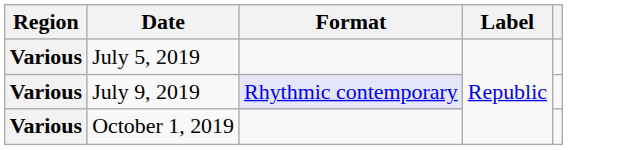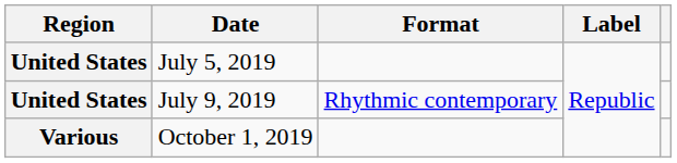 <table class="wikitable plainrowheaders">
 <tr>
 <th scope="col">Region</th>
 <th scope="col">Date</th>
 <th scope="col">Format</th>
 <th scope="col">Label</th>
 <th scope="col"></th>
 </tr>
 <tr>
-<th scope="row">Various</th>
+<th scope="row">United States</th>
 <td>July 5, 2019</td>
 <td></td>
 <td rowspan="6"><a href='#'>Republic</a></td>
 <td align="center"></td>
 </tr>
 <tr>
-<th scope="row">Various</th>
+<th scope="row">United States</th>
 <td>July 9, 2019</td>
-<td style="background: lavender;"><a href='#'>Rhythmic contemporary</a></td>
+<td><a href='#'>Rhythmic contemporary</a></td>
 <td align="center"></td>
 </tr>
 <tr>
 <th scope="row" rowspan="4">Various</th>
 <td rowspan="4">October 1, 2019</td>
 <td></td>
 <td align="center"></td>
 </tr>
 </table>
